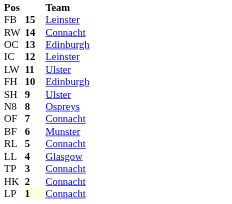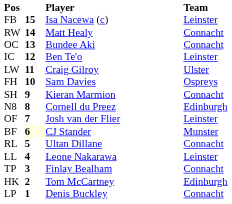 <table style="font-size: 95%" cellspacing="0" cellpadding="0">
 <tr>
 <th width="30" align="left">Pos</th>
 <th width="30"></th>
+<th style="width:200px;" align="left">Player</th>
 <th style="width:150px;" align="left">Team</th>
 </tr>
 <tr>
 <td>FB</td>
 <td><strong>15</strong></td>
+<td> <a href='#'>Isa Nacewa</a> (<a href='#'>c</a>)</td>
 <td> <a href='#'>Leinster</a></td>
 </tr>
 <tr>
 <td>RW</td>
 <td><strong>14</strong></td>
+<td> <a href='#'>Matt Healy</a></td>
 <td> <a href='#'>Connacht</a></td>
 </tr>
 <tr>
 <td>OC</td>
 <td><strong>13</strong></td>
-<td> <a href='#'>Edinburgh</a></td>
+<td> <a href='#'>Bundee Aki</a></td>
+<td> <a href='#'>Connacht</a></td>
 </tr>
 <tr>
 <td>IC</td>
 <td><strong>12</strong></td>
+<td> <a href='#'>Ben Te'o</a></td>
 <td> <a href='#'>Leinster</a></td>
 </tr>
 <tr>
 <td>LW</td>
 <td><strong>11</strong></td>
+<td> <a href='#'>Craig Gilroy</a></td>
 <td> <a href='#'>Ulster</a></td>
 </tr>
 <tr>
 <td>FH</td>
 <td><strong>10</strong></td>
-<td> <a href='#'>Edinburgh</a></td>
+<td> <a href='#'>Sam Davies</a></td>
+<td> <a href='#'>Ospreys</a></td>
 </tr>
 <tr>
 <td>SH</td>
 <td><strong>9</strong></td>
-<td> <a href='#'>Ulster</a></td>
+<td> <a href='#'>Kieran Marmion</a></td>
+<td> <a href='#'>Connacht</a></td>
 </tr>
 <tr>
 <td>N8</td>
 <td><strong>8</strong></td>
-<td> <a href='#'>Ospreys</a></td>
+<td> <a href='#'>Cornell du Preez</a></td>
+<td> <a href='#'>Edinburgh</a></td>
 </tr>
 <tr>
 <td>OF</td>
 <td><strong>7</strong></td>
-<td> <a href='#'>Connacht</a></td>
+<td> <a href='#'>Josh van der Flier</a></td>
+<td> <a href='#'>Leinster</a></td>
 </tr>
 <tr>
 <td>BF</td>
-<td><strong>6</strong></td>
+<td style="background: lightyellow;"><strong>6</strong></td>
+<td> <a href='#'>CJ Stander</a></td>
 <td> <a href='#'>Munster</a></td>
 </tr>
 <tr>
 <td>RL</td>
 <td><strong>5</strong></td>
+<td> <a href='#'>Ultan Dillane</a></td>
 <td> <a href='#'>Connacht</a></td>
 </tr>
 <tr>
 <td>LL</td>
 <td><strong>4</strong></td>
-<td> <a href='#'>Glasgow</a></td>
+<td> <a href='#'>Leone Nakarawa</a></td>
+<td> <a href='#'>Leinster</a></td>
 </tr>
 <tr>
 <td>TP</td>
 <td><strong>3</strong></td>
+<td> <a href='#'>Finlay Bealham</a></td>
 <td> <a href='#'>Connacht</a></td>
 </tr>
 <tr>
 <td>HK</td>
 <td><strong>2</strong></td>
-<td> <a href='#'>Connacht</a></td>
+<td> <a href='#'>Tom McCartney</a></td>
+<td> <a href='#'>Edinburgh</a></td>
 </tr>
 <tr>
 <td>LP</td>
-<td style="background: lightyellow;"><strong>1</strong></td>
+<td><strong>1</strong></td>
+<td> <a href='#'>Denis Buckley</a></td>
 <td> <a href='#'>Connacht</a></td>
 </tr>
 </table>
